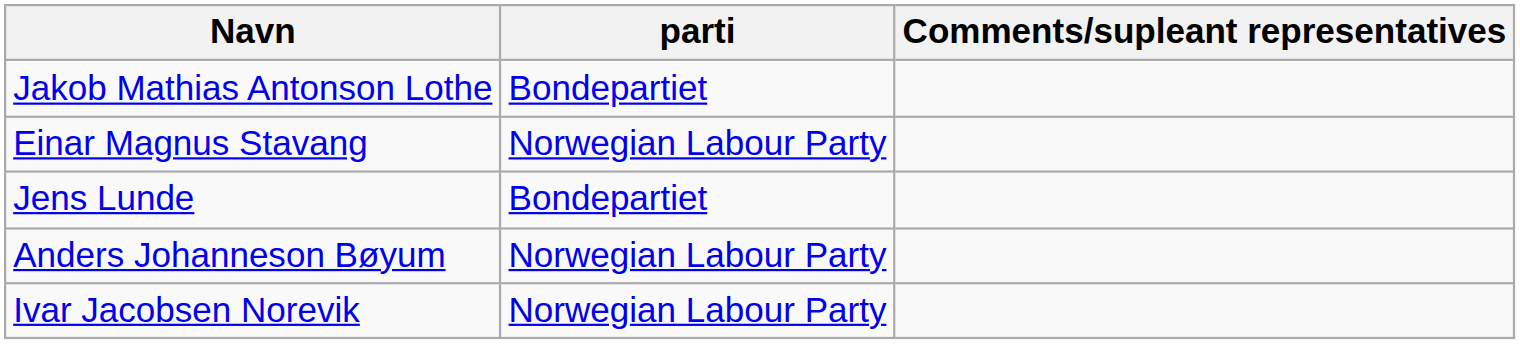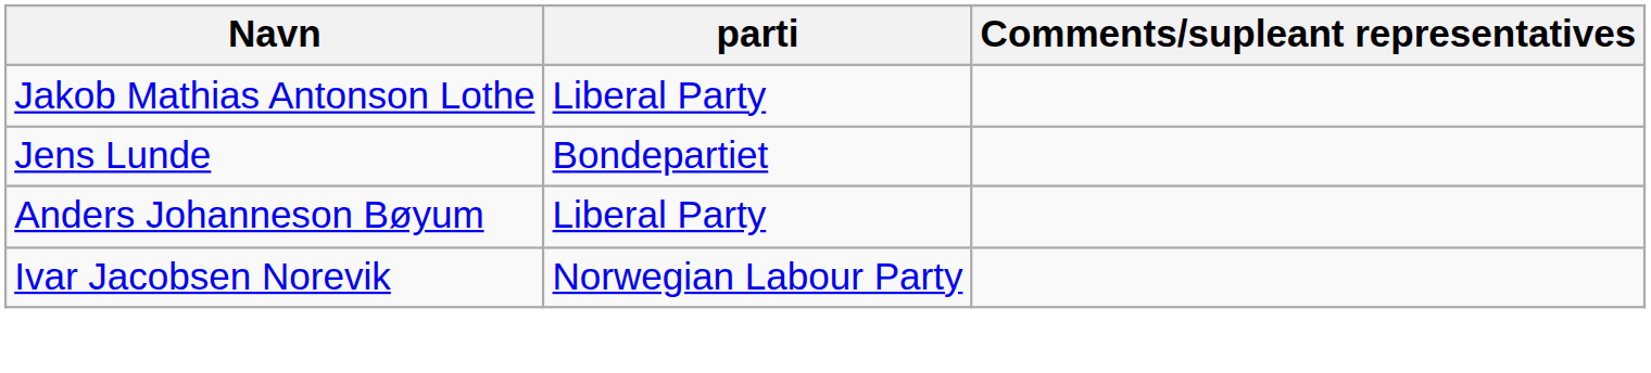 <table class="wikitable">
 <tr>
 <th>Navn</th>
 <th>parti</th>
 <th>Comments/supleant representatives</th>
 </tr>
 <tr>
 <td><a href='#'>Jakob Mathias Antonson Lothe</a></td>
-<td><a href='#'>Bondepartiet</a></td>
-<td></td>
-</tr>
-<tr>
-<td><a href='#'>Einar Magnus Stavang</a></td>
-<td><a href='#'>Norwegian Labour Party</a></td>
+<td><a href='#'>Liberal Party</a></td>
 <td></td>
 </tr>
 <tr>
 <td><a href='#'>Jens Lunde</a></td>
 <td><a href='#'>Bondepartiet</a></td>
 <td></td>
 </tr>
 <tr>
 <td><a href='#'>Anders Johanneson Bøyum</a></td>
-<td><a href='#'>Norwegian Labour Party</a></td>
+<td><a href='#'>Liberal Party</a></td>
 <td></td>
 </tr>
 <tr>
 <td><a href='#'>Ivar Jacobsen Norevik</a></td>
 <td><a href='#'>Norwegian Labour Party</a></td>
 <td></td>
 </tr>
 </table>
